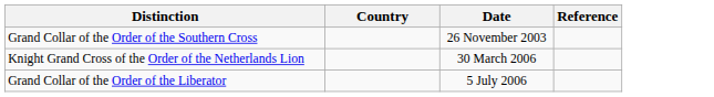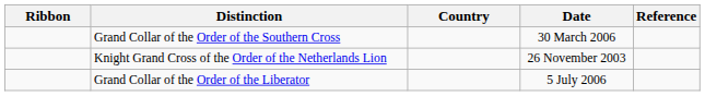 <table class="wikitable" style="text-align:left;">
 <tr>
+<th style="width:90px;">Ribbon</th>
 <th style="width:350px;">Distinction</th>
 <th style="width:120px;">Country</th>
 <th style="width:120px;">Date</th>
 <th>Reference</th>
 </tr>
 <tr>
+<td></td>
 <td style="font-size:90%;">Grand Collar of the <a href='#'>Order of the Southern Cross</a></td>
+<td style="font-size:90%;"></td>
+<td style="text-align:center; font-size:90%;">30 March 2006</td>
+<td style="font-size:90%;"></td>
+</tr>
+<tr>
+<td></td>
+<td style="font-size:90%;">Knight Grand Cross of the <a href='#'>Order of the Netherlands Lion</a></td>
 <td style="font-size:90%;"></td>
 <td style="text-align:center; font-size:90%;">26 November 2003</td>
 <td style="font-size:90%;"></td>
 </tr>
 <tr>
-<td style="font-size:90%;">Knight Grand Cross of the <a href='#'>Order of the Netherlands Lion</a></td>
-<td style="font-size:90%;"></td>
-<td style="text-align:center; font-size:90%;">30 March 2006</td>
-<td style="font-size:90%;"></td>
-</tr>
-<tr>
+<td></td>
 <td style="font-size:90%;">Grand Collar of the <a href='#'>Order of the Liberator</a></td>
 <td style="font-size:90%;"></td>
 <td style="text-align:center; font-size:90%;">5 July 2006</td>
 <td style="font-size:90%;"></td>
 </tr>
 </table>
